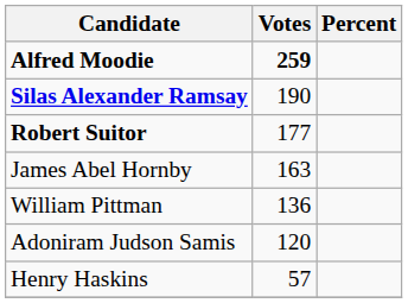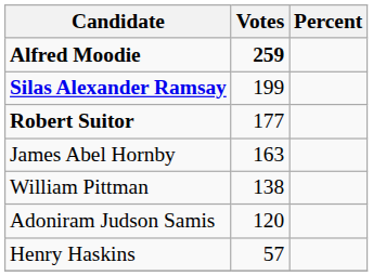 <table class="wikitable">
 <tr>
 <th>Candidate</th>
 <th>Votes</th>
 <th>Percent</th>
 </tr>
 <tr>
 <td style="font-weight:bold;">Alfred Moodie</td>
 <td style="text-align:right;"><strong>259</strong></td>
 <td style="text-align:right;"></td>
 </tr>
 <tr>
 <td style="font-weight:bold;"><a href='#'>Silas Alexander Ramsay</a></td>
-<td style="text-align:right;">190</td>
+<td style="text-align:right;">199</td>
 <td style="text-align:right;"></td>
 </tr>
 <tr>
 <td style="font-weight:bold;">Robert Suitor</td>
 <td style="text-align:right;">177</td>
 <td style="text-align:right;"></td>
 </tr>
 <tr>
 <td>James Abel Hornby</td>
 <td style="text-align:right;">163</td>
 <td style="text-align:right;"></td>
 </tr>
 <tr>
 <td>William Pittman</td>
-<td style="text-align:right;">136</td>
+<td style="text-align:right;">138</td>
 <td style="text-align:right;"></td>
 </tr>
 <tr>
 <td>Adoniram Judson Samis</td>
 <td style="text-align:right;">120</td>
 <td style="text-align:right;"></td>
 </tr>
 <tr>
 <td>Henry Haskins</td>
 <td style="text-align:right;">57</td>
 <td style="text-align:right;"></td>
 </tr>
 <tr>
 </tr>
 </table>
